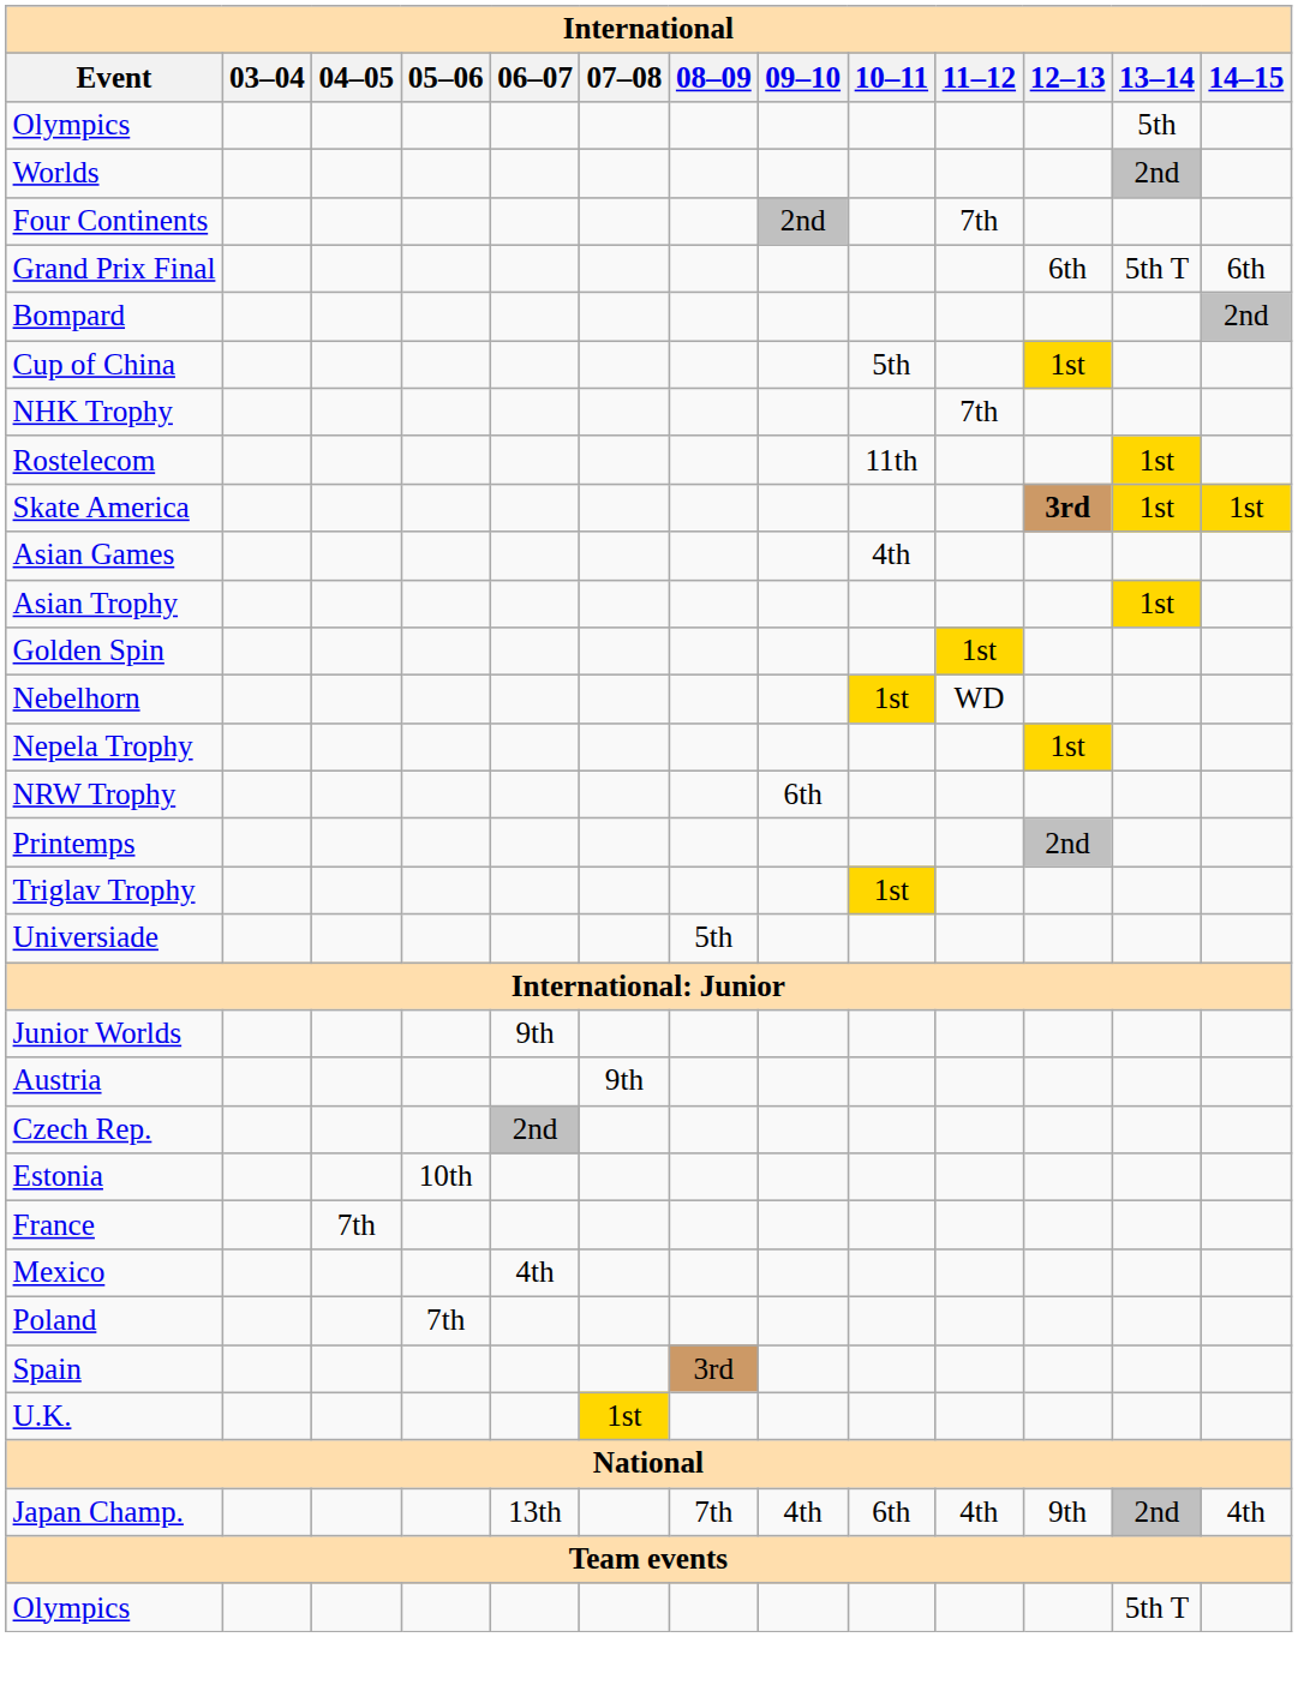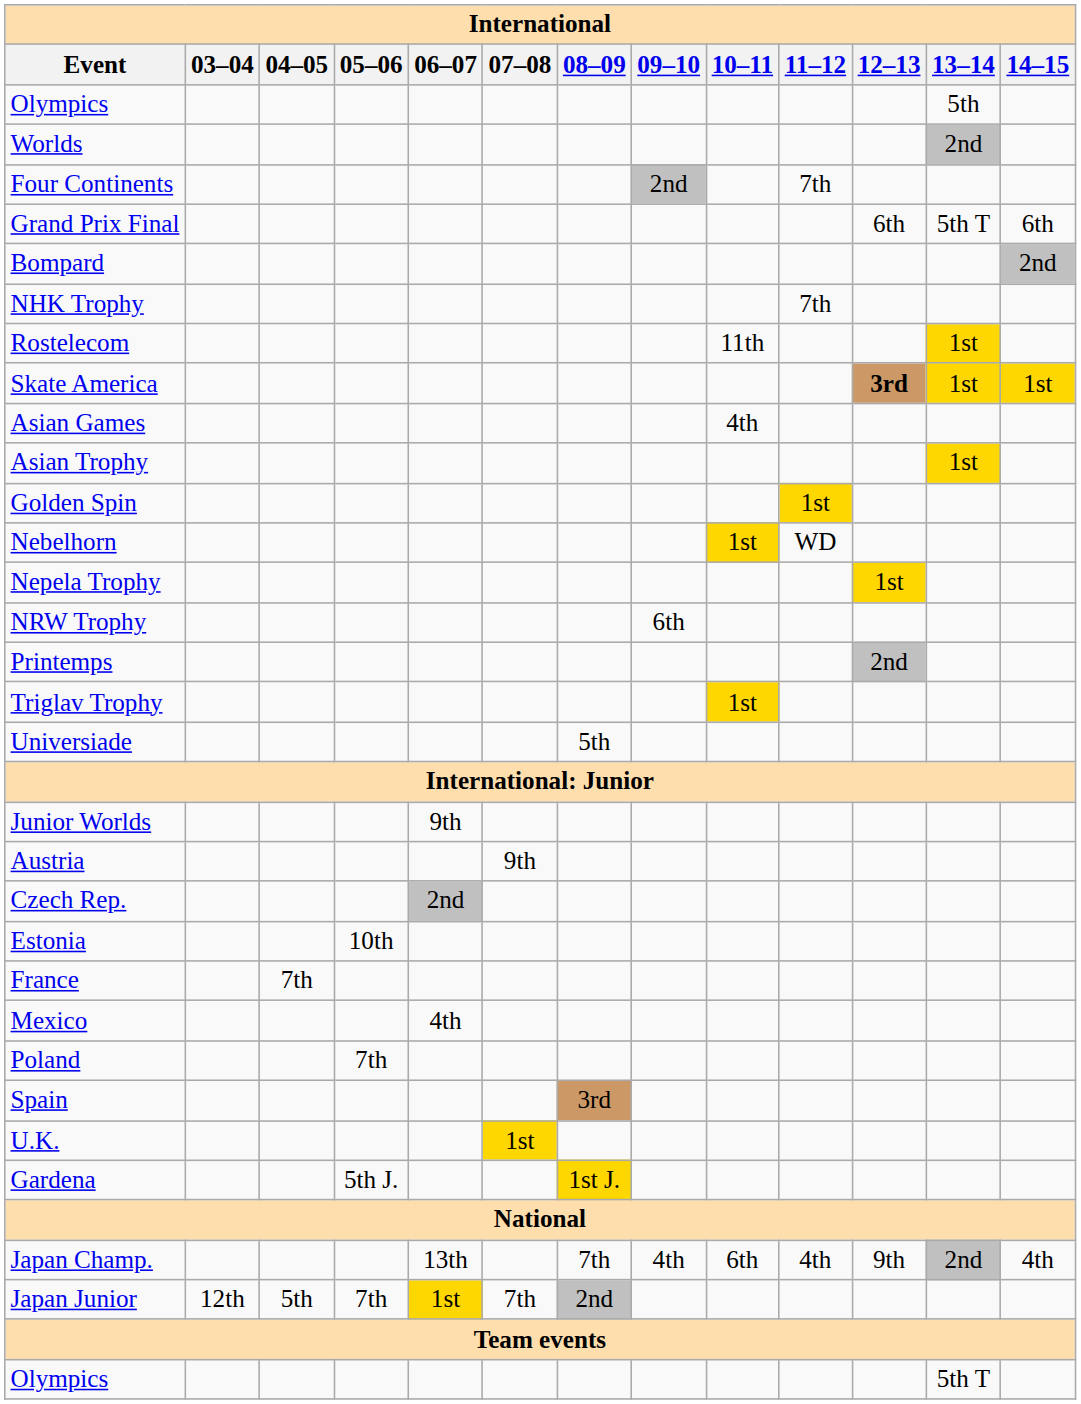 <table class="wikitable" style="text-align:center">
 <tr>
 <th colspan="13" style="background-color: #ffdead;">International</th>
 </tr>
 <tr>
 <th>Event</th>
 <th>03–04</th>
 <th>04–05</th>
 <th>05–06</th>
 <th>06–07</th>
 <th>07–08</th>
 <th><a href='#'>08–09</a></th>
 <th><a href='#'>09–10</a></th>
 <th><a href='#'>10–11</a></th>
 <th><a href='#'>11–12</a></th>
 <th><a href='#'>12–13</a></th>
 <th><a href='#'>13–14</a></th>
 <th><a href='#'>14–15</a></th>
 </tr>
 <tr>
 <td align=left><a href='#'>Olympics</a></td>
 <td></td>
 <td></td>
 <td></td>
 <td></td>
 <td></td>
 <td></td>
 <td></td>
 <td></td>
 <td></td>
 <td></td>
 <td>5th</td>
 <td></td>
 </tr>
 <tr>
 <td align=left><a href='#'>Worlds</a></td>
 <td></td>
 <td></td>
 <td></td>
 <td></td>
 <td></td>
 <td></td>
 <td></td>
 <td></td>
 <td></td>
 <td></td>
 <td bgcolor=silver>2nd</td>
 <td></td>
 </tr>
 <tr>
 <td align=left><a href='#'>Four Continents</a></td>
 <td></td>
 <td></td>
 <td></td>
 <td></td>
 <td></td>
 <td></td>
 <td bgcolor=silver>2nd</td>
 <td></td>
 <td>7th</td>
 <td></td>
 <td></td>
 <td></td>
 </tr>
 <tr>
 <td align=left><a href='#'>Grand Prix Final</a></td>
 <td></td>
 <td></td>
 <td></td>
 <td></td>
 <td></td>
 <td></td>
 <td></td>
 <td></td>
 <td></td>
 <td>6th</td>
 <td>5th T</td>
 <td>6th</td>
 </tr>
 <tr>
 <td align=left> <a href='#'>Bompard</a></td>
 <td></td>
 <td></td>
 <td></td>
 <td></td>
 <td></td>
 <td></td>
 <td></td>
 <td></td>
 <td></td>
 <td></td>
 <td></td>
 <td bgcolor=silver>2nd</td>
-</tr>
-<tr>
-<td align=left> <a href='#'>Cup of China</a></td>
-<td></td>
-<td></td>
-<td></td>
-<td></td>
-<td></td>
-<td></td>
-<td></td>
-<td>5th</td>
-<td></td>
-<td bgcolor=gold>1st</td>
-<td></td>
-<td></td>
 </tr>
 <tr>
 <td align=left> <a href='#'>NHK Trophy</a></td>
 <td></td>
 <td></td>
 <td></td>
 <td></td>
 <td></td>
 <td></td>
 <td></td>
 <td></td>
 <td>7th</td>
 <td></td>
 <td></td>
 <td></td>
 </tr>
 <tr>
 <td align=left> <a href='#'>Rostelecom</a></td>
 <td></td>
 <td></td>
 <td></td>
 <td></td>
 <td></td>
 <td></td>
 <td></td>
 <td>11th</td>
 <td></td>
 <td></td>
 <td bgcolor=gold>1st</td>
 <td></td>
 </tr>
 <tr>
 <td align=left> <a href='#'>Skate America</a></td>
 <td></td>
 <td></td>
 <td></td>
 <td></td>
 <td></td>
 <td></td>
 <td></td>
 <td></td>
 <td></td>
 <td bgcolor=cc9966><strong>3rd</strong></td>
 <td bgcolor=gold>1st</td>
 <td bgcolor=gold>1st</td>
 </tr>
 <tr>
 <td align=left><a href='#'>Asian Games</a></td>
 <td></td>
 <td></td>
 <td></td>
 <td></td>
 <td></td>
 <td></td>
 <td></td>
 <td>4th</td>
 <td></td>
 <td></td>
 <td></td>
 <td></td>
 </tr>
 <tr>
 <td align=left><a href='#'>Asian Trophy</a></td>
 <td></td>
 <td></td>
 <td></td>
 <td></td>
 <td></td>
 <td></td>
 <td></td>
 <td></td>
 <td></td>
 <td></td>
 <td bgcolor=gold>1st</td>
 <td></td>
 </tr>
 <tr>
 <td align=left><a href='#'>Golden Spin</a></td>
 <td></td>
 <td></td>
 <td></td>
 <td></td>
 <td></td>
 <td></td>
 <td></td>
 <td></td>
 <td bgcolor=gold>1st</td>
 <td></td>
 <td></td>
 <td></td>
 </tr>
 <tr>
 <td align=left><a href='#'>Nebelhorn</a></td>
 <td></td>
 <td></td>
 <td></td>
 <td></td>
 <td></td>
 <td></td>
 <td></td>
 <td bgcolor=gold>1st</td>
 <td>WD</td>
 <td></td>
 <td></td>
 <td></td>
 </tr>
 <tr>
 <td align=left><a href='#'>Nepela Trophy</a></td>
 <td></td>
 <td></td>
 <td></td>
 <td></td>
 <td></td>
 <td></td>
 <td></td>
 <td></td>
 <td></td>
 <td bgcolor=gold>1st</td>
 <td></td>
 <td></td>
 </tr>
 <tr>
 <td align=left><a href='#'>NRW Trophy</a></td>
 <td></td>
 <td></td>
 <td></td>
 <td></td>
 <td></td>
 <td></td>
 <td>6th</td>
 <td></td>
 <td></td>
 <td></td>
 <td></td>
 <td></td>
 </tr>
 <tr>
 <td align=left><a href='#'>Printemps</a></td>
 <td></td>
 <td></td>
 <td></td>
 <td></td>
 <td></td>
 <td></td>
 <td></td>
 <td></td>
 <td></td>
 <td bgcolor=silver>2nd</td>
 <td></td>
 <td></td>
 </tr>
 <tr>
 <td align=left><a href='#'>Triglav Trophy</a></td>
 <td></td>
 <td></td>
 <td></td>
 <td></td>
 <td></td>
 <td></td>
 <td></td>
 <td bgcolor=gold>1st</td>
 <td></td>
 <td></td>
 <td></td>
 <td></td>
 </tr>
 <tr>
 <td align=left><a href='#'>Universiade</a></td>
 <td></td>
 <td></td>
 <td></td>
 <td></td>
 <td></td>
 <td>5th</td>
 <td></td>
 <td></td>
 <td></td>
 <td></td>
 <td></td>
 <td></td>
 </tr>
 <tr>
 <th colspan="13" style="background-color: #ffdead;">International: Junior</th>
 </tr>
 <tr>
 <td align=left><a href='#'>Junior Worlds</a></td>
 <td></td>
 <td></td>
 <td></td>
 <td>9th</td>
 <td></td>
 <td></td>
 <td></td>
 <td></td>
 <td></td>
 <td></td>
 <td></td>
 <td></td>
 </tr>
 <tr>
 <td align=left> <a href='#'>Austria</a></td>
 <td></td>
 <td></td>
 <td></td>
 <td></td>
 <td>9th</td>
 <td></td>
 <td></td>
 <td></td>
 <td></td>
 <td></td>
 <td></td>
 <td></td>
 </tr>
 <tr>
 <td align=left> <a href='#'>Czech Rep.</a></td>
 <td></td>
 <td></td>
 <td></td>
 <td bgcolor=silver>2nd</td>
 <td></td>
 <td></td>
 <td></td>
 <td></td>
 <td></td>
 <td></td>
 <td></td>
 <td></td>
 </tr>
 <tr>
 <td align=left> <a href='#'>Estonia</a></td>
 <td></td>
 <td></td>
 <td>10th</td>
 <td></td>
 <td></td>
 <td></td>
 <td></td>
 <td></td>
 <td></td>
 <td></td>
 <td></td>
 <td></td>
 </tr>
 <tr>
 <td align=left> <a href='#'>France</a></td>
 <td></td>
 <td>7th</td>
 <td></td>
 <td></td>
 <td></td>
 <td></td>
 <td></td>
 <td></td>
 <td></td>
 <td></td>
 <td></td>
 <td></td>
 </tr>
 <tr>
 <td align=left> <a href='#'>Mexico</a></td>
 <td></td>
 <td></td>
 <td></td>
 <td>4th</td>
 <td></td>
 <td></td>
 <td></td>
 <td></td>
 <td></td>
 <td></td>
 <td></td>
 <td></td>
 </tr>
 <tr>
 <td align=left> <a href='#'>Poland</a></td>
 <td></td>
 <td></td>
 <td>7th</td>
 <td></td>
 <td></td>
 <td></td>
 <td></td>
 <td></td>
 <td></td>
 <td></td>
 <td></td>
 <td></td>
 </tr>
 <tr>
 <td align=left> <a href='#'>Spain</a></td>
 <td></td>
 <td></td>
 <td></td>
 <td></td>
 <td></td>
 <td bgcolor=cc9966>3rd</td>
 <td></td>
 <td></td>
 <td></td>
 <td></td>
 <td></td>
 <td></td>
 </tr>
 <tr>
 <td align=left> <a href='#'>U.K.</a></td>
 <td></td>
 <td></td>
 <td></td>
 <td></td>
 <td bgcolor=gold>1st</td>
 <td></td>
 <td></td>
 <td></td>
 <td></td>
 <td></td>
 <td></td>
 <td></td>
 </tr>
 <tr>
+<td align=left><a href='#'>Gardena</a></td>
+<td></td>
+<td></td>
+<td>5th J.</td>
+<td></td>
+<td></td>
+<td bgcolor=gold>1st J.</td>
+<td></td>
+<td></td>
+<td></td>
+<td></td>
+<td></td>
+<td></td>
+</tr>
+<tr>
 <th colspan="13" style="background-color: #ffdead;">National</th>
 </tr>
 <tr>
 <td align=left><a href='#'>Japan Champ.</a></td>
 <td></td>
 <td></td>
 <td></td>
 <td>13th</td>
 <td></td>
 <td>7th</td>
 <td>4th</td>
 <td>6th</td>
 <td>4th</td>
 <td>9th</td>
 <td bgcolor=silver>2nd</td>
 <td>4th</td>
+</tr>
+<tr>
+<td align=left><a href='#'>Japan Junior</a></td>
+<td>12th</td>
+<td>5th</td>
+<td>7th</td>
+<td bgcolor=gold>1st</td>
+<td>7th</td>
+<td bgcolor=silver>2nd</td>
+<td></td>
+<td></td>
+<td></td>
+<td></td>
+<td></td>
+<td></td>
 </tr>
 <tr>
 <th colspan="13" style="background-color: #ffdead;">Team events</th>
 </tr>
 <tr>
 <td align="left"><a href='#'>Olympics</a></td>
 <td></td>
 <td></td>
 <td></td>
 <td></td>
 <td></td>
 <td></td>
 <td></td>
 <td></td>
 <td></td>
 <td></td>
 <td>5th T</td>
 <td></td>
 </tr>
 </table>
